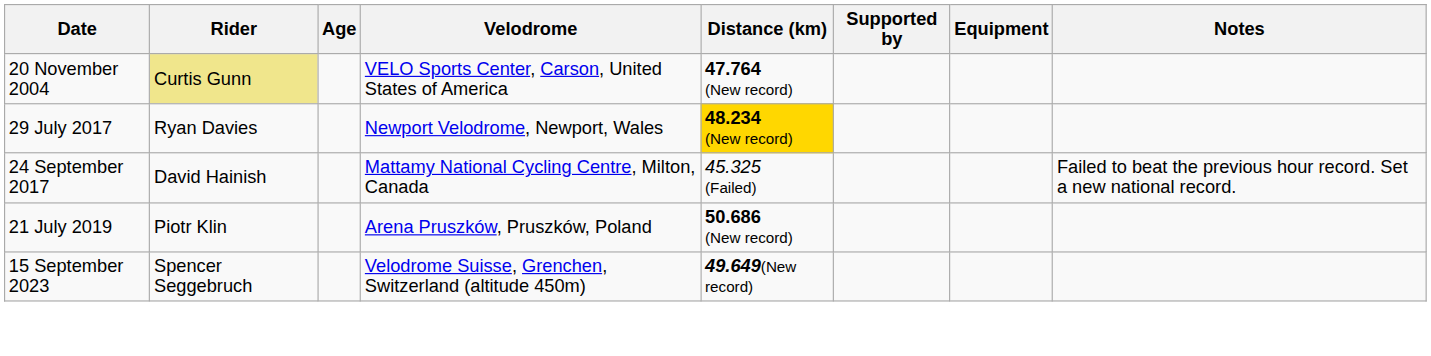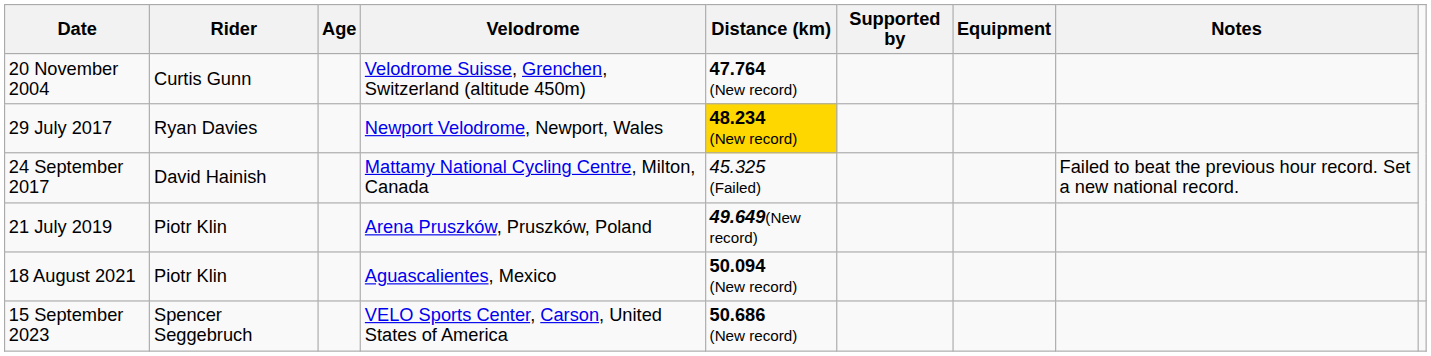 <table class="wikitable sortable mw-collapsible mw-collapsed" style="min-width:22em">
 <tr>
 <th width=120>Date</th>
 <th width=140>Rider</th>
 <th>Age</th>
 <th>Velodrome</th>
 <th>Distance (km)</th>
 <th>Supported by</th>
 <th>Equipment</th>
 <th>Notes</th>
 </tr>
 <tr>
 <td>20 November 2004</td>
-<td style="background: khaki;"> Curtis Gunn</td>
+<td> Curtis Gunn</td>
 <td></td>
-<td><a href='#'>VELO Sports Center</a>, <a href='#'>Carson</a>, United States of America</td>
+<td><a href='#'>Velodrome Suisse</a>, <a href='#'>Grenchen</a>, Switzerland (altitude 450m)</td>
 <td><strong>47.764</strong><br><small>(New record)</small></td>
 <td></td>
 <td></td>
 <td></td>
 </tr>
 <tr>
 <td>29 July 2017</td>
 <td> Ryan Davies</td>
 <td></td>
 <td><a href='#'>Newport Velodrome</a>, Newport, Wales</td>
 <td style="background: gold;"><strong>48.234</strong><br><small>(New record)</small></td>
 <td></td>
 <td></td>
 <td></td>
 </tr>
 <tr>
 <td>24 September 2017</td>
 <td> David Hainish</td>
 <td></td>
 <td><a href='#'>Mattamy National Cycling Centre</a>, Milton, Canada</td>
 <td><em>45.325</em><br><small>(Failed)</small></td>
 <td></td>
 <td></td>
 <td>Failed to beat the previous hour record. Set a new national record.</td>
 </tr>
 <tr>
 <td>21 July 2019</td>
 <td> Piotr Klin</td>
 <td></td>
 <td><a href='#'>Arena Pruszków</a>, Pruszków, Poland</td>
-<td><strong>50.686</strong><br><small>(New record)</small></td>
+<td><strong><em>49.649</em></strong><small>(New record)</small></td>
+<td></td>
+<td></td>
+<td></td>
+</tr>
+<tr>
+<td>18 August 2021</td>
+<td> Piotr Klin</td>
+<td></td>
+<td><a href='#'>Aguascalientes</a>, Mexico</td>
+<td><strong>50.094</strong><br><small>(New record)</small></td>
+<td></td>
 <td></td>
 <td></td>
 <td></td>
 </tr>
 <tr>
 <td>15 September 2023</td>
 <td> Spencer Seggebruch</td>
 <td></td>
-<td><a href='#'>Velodrome Suisse</a>, <a href='#'>Grenchen</a>, Switzerland (altitude 450m)</td>
-<td><strong><em>49.649</em></strong><small>(New record)</small></td>
+<td><a href='#'>VELO Sports Center</a>, <a href='#'>Carson</a>, United States of America</td>
+<td><strong>50.686</strong><br><small>(New record)</small></td>
 <td></td>
 <td></td>
 <td></td>
 </tr>
 </table>
